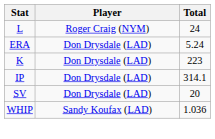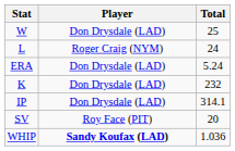 <table class="wikitable" style="text-align:center;">
 <tr>
 <th style="width:15%;">Stat</th>
 <th>Player</th>
 <th style="width:15%;">Total</th>
+</tr>
+<tr>
+<td><a href='#'>W</a></td>
+<td><a href='#'>Don Drysdale</a> (<a href='#'>LAD</a>)</td>
+<td>25</td>
 </tr>
 <tr>
 <td><a href='#'>L</a></td>
 <td><a href='#'>Roger Craig</a> (<a href='#'>NYM</a>)</td>
 <td>24</td>
 </tr>
 <tr>
 <td><a href='#'>ERA</a></td>
 <td><a href='#'>Don Drysdale</a> (<a href='#'>LAD</a>)</td>
 <td>5.24</td>
 </tr>
 <tr>
 <td><a href='#'>K</a></td>
 <td><a href='#'>Don Drysdale</a> (<a href='#'>LAD</a>)</td>
-<td>223</td>
+<td>232</td>
 </tr>
 <tr>
 <td><a href='#'>IP</a></td>
 <td><a href='#'>Don Drysdale</a> (<a href='#'>LAD</a>)</td>
 <td>314.1</td>
 </tr>
 <tr>
 <td><a href='#'>SV</a></td>
-<td><a href='#'>Don Drysdale</a> (<a href='#'>LAD</a>)</td>
+<td><a href='#'>Roy Face</a> (<a href='#'>PIT</a>)</td>
 <td>20</td>
 </tr>
 <tr>
 <td><a href='#'>WHIP</a></td>
-<td><a href='#'>Sandy Koufax</a> (<a href='#'>LAD</a>)</td>
+<td><strong><a href='#'>Sandy Koufax</a> (<a href='#'>LAD</a>)</strong></td>
 <td>1.036</td>
 </tr>
 </table>
